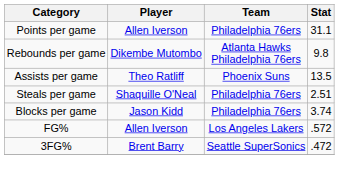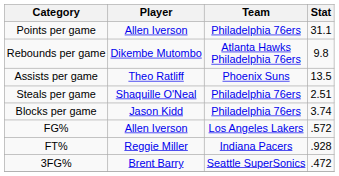 <table class="wikitable" style="text-align:center">
 <tr>
 <th>Category</th>
 <th>Player</th>
 <th>Team</th>
 <th>Stat</th>
 </tr>
 <tr>
 <td>Points per game</td>
 <td><a href='#'>Allen Iverson</a></td>
 <td><a href='#'>Philadelphia 76ers</a></td>
 <td>31.1</td>
 </tr>
 <tr>
 <td>Rebounds per game</td>
 <td><a href='#'>Dikembe Mutombo</a></td>
 <td><a href='#'>Atlanta Hawks</a><br><a href='#'>Philadelphia 76ers</a></td>
 <td>9.8</td>
 </tr>
 <tr>
 <td>Assists per game</td>
 <td><a href='#'>Theo Ratliff</a></td>
 <td><a href='#'>Phoenix Suns</a></td>
 <td>13.5</td>
 </tr>
 <tr>
 <td>Steals per game</td>
 <td><a href='#'>Shaquille O'Neal</a></td>
 <td><a href='#'>Philadelphia 76ers</a></td>
 <td>2.51</td>
 </tr>
 <tr>
 <td>Blocks per game</td>
 <td><a href='#'>Jason Kidd</a></td>
 <td><a href='#'>Philadelphia 76ers</a></td>
 <td>3.74</td>
 </tr>
 <tr>
 <td>FG%</td>
 <td><a href='#'>Allen Iverson</a></td>
 <td><a href='#'>Los Angeles Lakers</a></td>
 <td>.572</td>
 </tr>
 <tr>
+<td>FT%</td>
+<td><a href='#'>Reggie Miller</a></td>
+<td><a href='#'>Indiana Pacers</a></td>
+<td>.928</td>
+</tr>
+<tr>
 <td>3FG%</td>
 <td><a href='#'>Brent Barry</a></td>
 <td><a href='#'>Seattle SuperSonics</a></td>
 <td>.472</td>
 </tr>
 <tr>
 </tr>
 </table>
